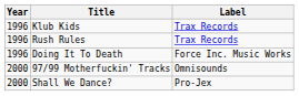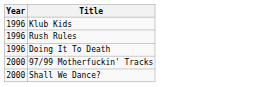 <table class="wikitable sortable">
 <tr>
 <th>Year</th>
 <th>Title</th>
-<th>Label</th>
 </tr>
 <tr>
 <td>1996</td>
 <td>Klub Kids</td>
-<td><a href='#'>Trax Records</a></td>
 </tr>
 <tr>
 <td>1996</td>
 <td>Rush Rules</td>
-<td><a href='#'>Trax Records</a></td>
 </tr>
 <tr>
 <td>1996</td>
 <td>Doing It To Death</td>
-<td>Force Inc. Music Works</td>
 </tr>
 <tr>
 <td>2000</td>
 <td>97/99 Motherfuckin' Tracks</td>
-<td>Omnisounds</td>
 </tr>
 <tr>
 <td>2000</td>
 <td>Shall We Dance?</td>
-<td>Pro-Jex</td>
 </tr>
 </table>
